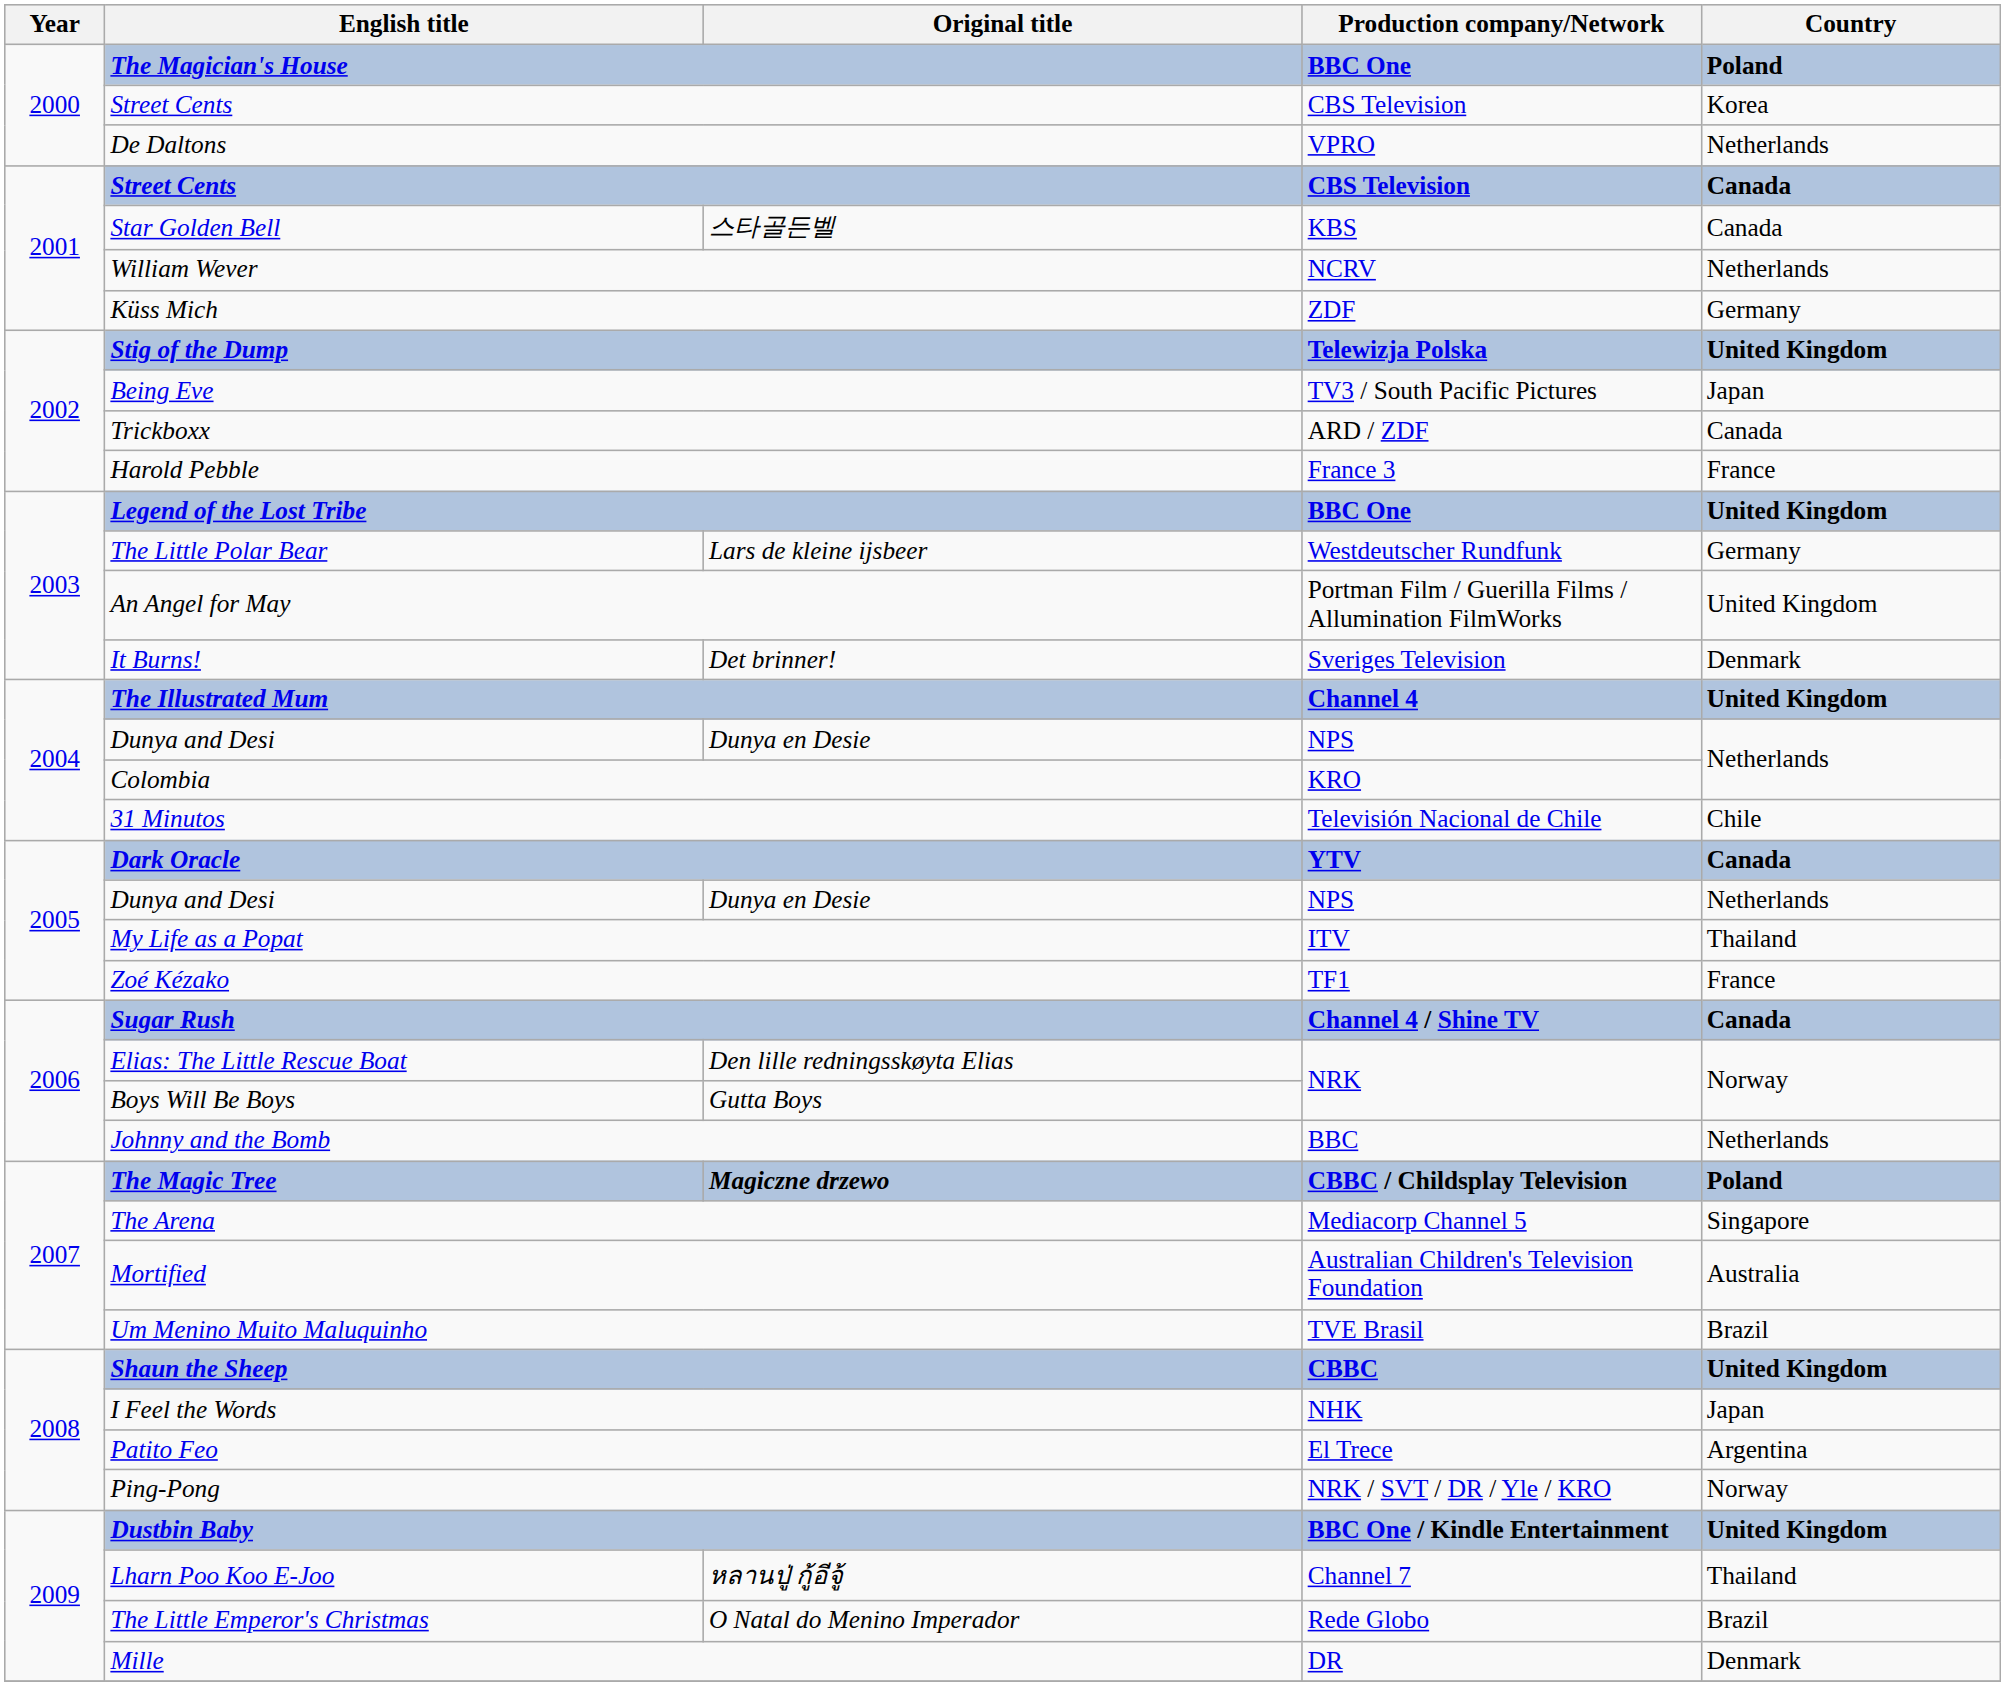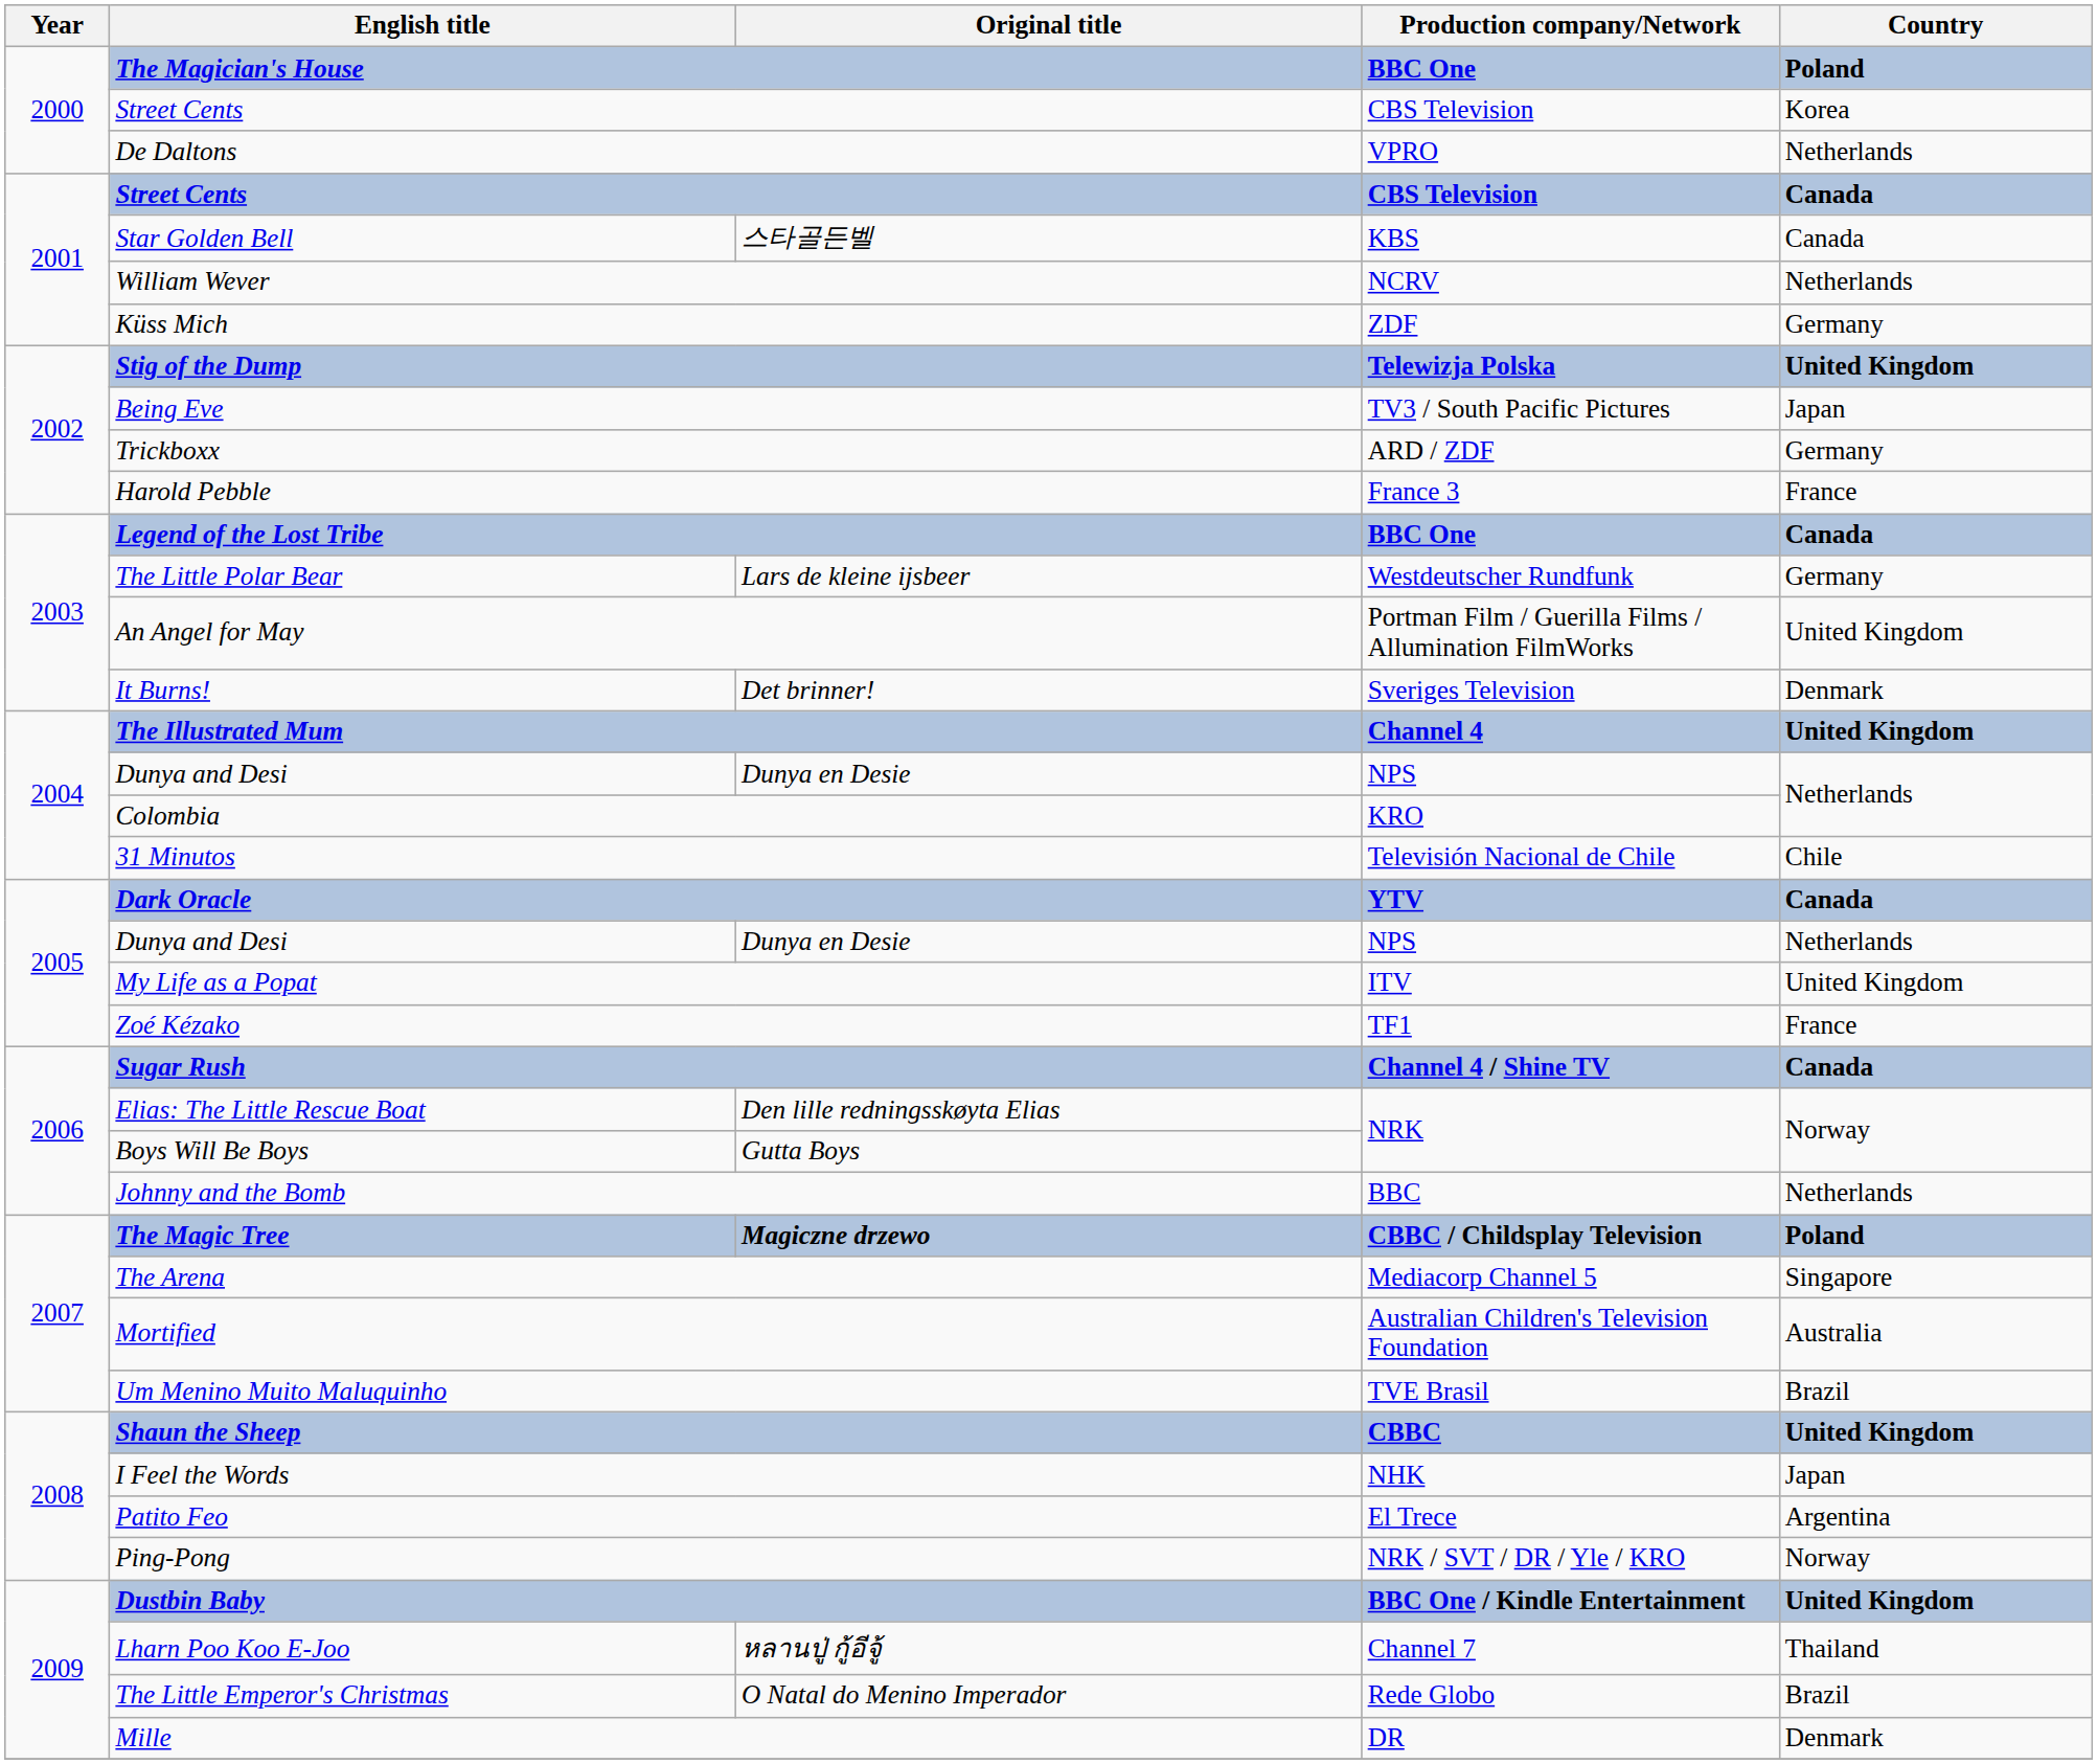 <table class="wikitable" width="100%" border="1" cellpadding="5" cellspacing="0">
 <tr>
 <th width=5%>Year</th>
 <th width=30%>English title</th>
 <th width=30%>Original title</th>
 <th width=20%><strong>Production company/Network</strong></th>
 <th width=15%><strong>Country</strong></th>
 </tr>
 <tr>
 <td rowspan="3" style="text-align:center;"><a href='#'>2000</a><br></td>
 <td colspan="2" style="background:#B0C4DE;"><strong><em><a href='#'>The Magician's House</a></em></strong></td>
 <td style="background:#B0C4DE;"><strong><a href='#'>BBC One</a></strong></td>
 <td style="background:#B0C4DE;"><strong>Poland</strong></td>
 </tr>
 <tr>
 <td colspan="2"><em><a href='#'>Street Cents</a></em></td>
 <td><a href='#'>CBS Television</a></td>
 <td>Korea</td>
 </tr>
 <tr>
 <td colspan="2"><em>De Daltons</em></td>
 <td><a href='#'>VPRO</a></td>
 <td>Netherlands</td>
 </tr>
 <tr>
 <td rowspan="4" style="text-align:center;"><a href='#'>2001</a><br></td>
 <td colspan="2" style="background:#B0C4DE;"><strong><em><a href='#'>Street Cents</a></em></strong></td>
 <td style="background:#B0C4DE;"><strong><a href='#'>CBS Television</a></strong></td>
 <td style="background:#B0C4DE;"><strong>Canada</strong></td>
 </tr>
 <tr>
 <td><em><a href='#'>Star Golden Bell</a></em></td>
 <td><em>스타골든벨</em></td>
 <td><a href='#'>KBS</a></td>
 <td>Canada</td>
 </tr>
 <tr>
 <td colspan="2"><em>William Wever</em></td>
 <td><a href='#'>NCRV</a></td>
 <td>Netherlands</td>
 </tr>
 <tr>
 <td colspan="2"><em>Küss Mich</em></td>
 <td><a href='#'>ZDF</a></td>
 <td>Germany</td>
 </tr>
 <tr>
 <td rowspan="4" style="text-align:center;"><a href='#'>2002</a><br></td>
 <td colspan="2" style="background:#B0C4DE;"><strong><em><a href='#'>Stig of the Dump</a></em></strong></td>
 <td style="background:#B0C4DE;"><strong><a href='#'>Telewizja Polska</a></strong></td>
 <td style="background:#B0C4DE;"><strong>United Kingdom</strong></td>
 </tr>
 <tr>
 <td colspan="2"><em><a href='#'>Being Eve</a></em></td>
 <td><a href='#'>TV3</a> / South Pacific Pictures</td>
 <td>Japan</td>
 </tr>
 <tr>
 <td colspan="2"><em>Trickboxx</em></td>
 <td>ARD / <a href='#'>ZDF</a></td>
-<td>Canada</td>
+<td>Germany</td>
 </tr>
 <tr>
 <td colspan="2"><em>Harold Pebble</em></td>
 <td><a href='#'>France 3</a></td>
 <td>France</td>
 </tr>
 <tr>
 <td rowspan="4" style="text-align:center;"><a href='#'>2003</a><br></td>
 <td colspan="2" style="background:#B0C4DE;"><strong><em><a href='#'>Legend of the Lost Tribe</a></em></strong></td>
 <td style="background:#B0C4DE;"><strong><a href='#'>BBC One</a></strong></td>
-<td style="background:#B0C4DE;"><strong>United Kingdom</strong></td>
+<td style="background:#B0C4DE;"><strong>Canada</strong></td>
 </tr>
 <tr>
 <td><em><a href='#'>The Little Polar Bear</a></em></td>
 <td><em>Lars de kleine ijsbeer</em></td>
 <td><a href='#'>Westdeutscher Rundfunk</a></td>
 <td>Germany</td>
 </tr>
 <tr>
 <td colspan="2"><em>An Angel for May</em></td>
 <td>Portman Film / Guerilla Films / Allumination FilmWorks</td>
 <td>United Kingdom</td>
 </tr>
 <tr>
 <td><em><a href='#'>It Burns!</a></em></td>
 <td><em>Det brinner!</em></td>
 <td><a href='#'>Sveriges Television</a></td>
 <td>Denmark</td>
 </tr>
 <tr>
 <td rowspan="4" style="text-align:center;"><a href='#'>2004</a><br></td>
 <td colspan="2" style="background:#B0C4DE;"><strong><em><a href='#'>The Illustrated Mum</a></em></strong></td>
 <td style="background:#B0C4DE;"><strong><a href='#'>Channel 4</a></strong></td>
 <td style="background:#B0C4DE;"><strong>United Kingdom</strong></td>
 </tr>
 <tr>
 <td><em>Dunya and Desi</em></td>
 <td><em>Dunya en Desie</em></td>
 <td><a href='#'>NPS</a></td>
 <td rowspan="2">Netherlands</td>
 </tr>
 <tr>
 <td colspan="2"><em>Colombia</em></td>
 <td><a href='#'>KRO</a></td>
 </tr>
 <tr>
 <td colspan="2"><em><a href='#'>31 Minutos</a></em></td>
 <td><a href='#'>Televisión Nacional de Chile</a></td>
 <td>Chile</td>
 </tr>
 <tr>
 <td rowspan="4" style="text-align:center;"><a href='#'>2005</a><br></td>
 <td colspan="2" style="background:#B0C4DE;"><strong><em><a href='#'>Dark Oracle</a></em></strong></td>
 <td style="background:#B0C4DE;"><strong><a href='#'>YTV</a></strong></td>
 <td style="background:#B0C4DE;"><strong>Canada</strong></td>
 </tr>
 <tr>
 <td><em>Dunya and Desi</em></td>
 <td><em>Dunya en Desie</em></td>
 <td><a href='#'>NPS</a></td>
 <td>Netherlands</td>
 </tr>
 <tr>
 <td colspan="2"><em><a href='#'>My Life as a Popat</a></em></td>
 <td><a href='#'>ITV</a></td>
-<td>Thailand</td>
+<td>United Kingdom</td>
 </tr>
 <tr>
 <td colspan="2"><em><a href='#'>Zoé Kézako</a></em></td>
 <td><a href='#'>TF1</a></td>
 <td>France</td>
 </tr>
 <tr>
 <td rowspan="4" style="text-align:center;"><a href='#'>2006</a><br></td>
 <td colspan="2" style="background:#B0C4DE;"><strong><em><a href='#'>Sugar Rush</a></em></strong></td>
 <td style="background:#B0C4DE;"><strong><a href='#'>Channel 4</a> / <a href='#'>Shine TV</a></strong></td>
 <td style="background:#B0C4DE;"><strong>Canada</strong></td>
 </tr>
 <tr>
 <td><em><a href='#'>Elias: The Little Rescue Boat</a></em></td>
 <td><em>Den lille redningsskøyta Elias</em></td>
 <td rowspan="2"><a href='#'>NRK</a></td>
 <td rowspan="2">Norway</td>
 </tr>
 <tr>
 <td><em>Boys Will Be Boys</em></td>
 <td><em>Gutta Boys</em></td>
 </tr>
 <tr>
 <td colspan="2"><em><a href='#'>Johnny and the Bomb</a></em></td>
 <td><a href='#'>BBC</a></td>
 <td>Netherlands</td>
 </tr>
 <tr>
 <td rowspan="4" style="text-align:center;"><a href='#'>2007</a><br></td>
 <td style="background:#B0C4DE;"><strong><em><a href='#'>The Magic Tree</a></em></strong></td>
 <td style="background:#B0C4DE;"><strong><em>Magiczne drzewo</em></strong></td>
 <td style="background:#B0C4DE;"><strong><a href='#'>CBBC</a> / Childsplay Television</strong></td>
 <td style="background:#B0C4DE;"><strong>Poland</strong></td>
 </tr>
 <tr>
 <td colspan="2"><em><a href='#'>The Arena</a></em></td>
 <td><a href='#'>Mediacorp Channel 5</a></td>
 <td>Singapore</td>
 </tr>
 <tr>
 <td colspan="2"><em><a href='#'>Mortified</a></em></td>
 <td><a href='#'>Australian Children's Television Foundation</a></td>
 <td>Australia</td>
 </tr>
 <tr>
 <td colspan="2"><em><a href='#'>Um Menino Muito Maluquinho</a></em></td>
 <td><a href='#'>TVE Brasil</a></td>
 <td>Brazil</td>
 </tr>
 <tr>
 <td rowspan="4" style="text-align:center;"><a href='#'>2008</a><br></td>
 <td colspan="2" style="background:#B0C4DE;"><strong><em><a href='#'>Shaun the Sheep</a></em></strong></td>
 <td style="background:#B0C4DE;"><strong><a href='#'>CBBC</a></strong></td>
 <td style="background:#B0C4DE;"><strong>United Kingdom</strong></td>
 </tr>
 <tr>
 <td colspan="2"><em>I Feel the Words</em></td>
 <td><a href='#'>NHK</a></td>
 <td>Japan</td>
 </tr>
 <tr>
 <td colspan="2"><em><a href='#'>Patito Feo</a></em></td>
 <td><a href='#'>El Trece</a></td>
 <td>Argentina</td>
 </tr>
 <tr>
 <td colspan="2"><em>Ping-Pong</em></td>
 <td><a href='#'>NRK</a> / <a href='#'>SVT</a> / <a href='#'>DR</a> / <a href='#'>Yle</a> / <a href='#'>KRO</a></td>
 <td>Norway</td>
 </tr>
 <tr>
 <td rowspan="4" style="text-align:center;"><a href='#'>2009</a><br></td>
 <td colspan="2" style="background:#B0C4DE;"><strong><em><a href='#'>Dustbin Baby</a></em></strong></td>
 <td style="background:#B0C4DE;"><strong><a href='#'>BBC One</a> / Kindle Entertainment</strong></td>
 <td style="background:#B0C4DE;"><strong>United Kingdom</strong></td>
 </tr>
 <tr>
 <td><em><a href='#'>Lharn Poo Koo E-Joo</a></em></td>
 <td><em>หลานปู่ กู้อีจู้</em></td>
 <td><a href='#'>Channel 7</a></td>
 <td>Thailand</td>
 </tr>
 <tr>
 <td><em><a href='#'>The Little Emperor's Christmas</a></em></td>
 <td><em>O Natal do Menino Imperador</em></td>
 <td><a href='#'>Rede Globo</a></td>
 <td>Brazil</td>
 </tr>
 <tr>
 <td colspan="2"><em><a href='#'>Mille</a></em></td>
 <td><a href='#'>DR</a></td>
 <td>Denmark</td>
 </tr>
 <tr>
 </tr>
 </table>
